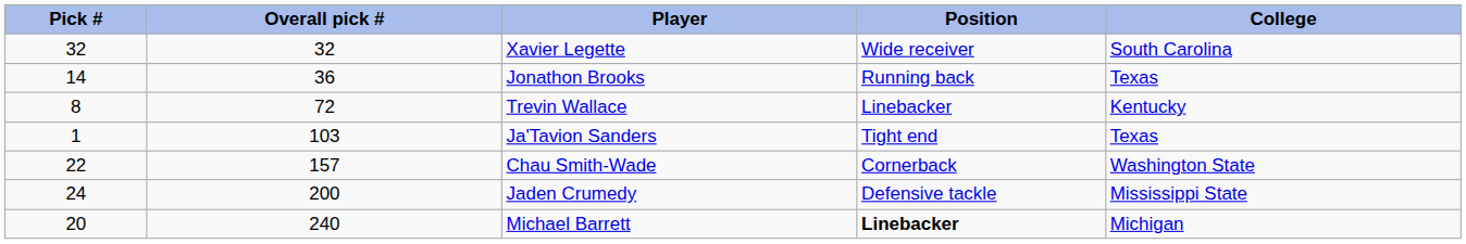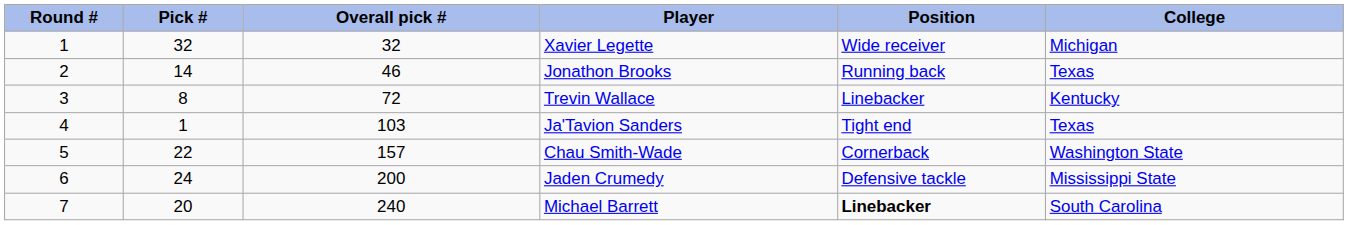 <table class="wikitable" style="width: 100%">
 <tr>
+<th style="background:#A8BDEC;" width="8%">Round #</th>
 <th style="background:#A8BDEC;" width="8%">Pick #</th>
 <th style="background:#A8BDEC;" width="20%">Overall pick #</th>
 <th style="background:#A8BDEC;" width="20%">Player</th>
 <th style="background:#A8BDEC;" width="14%">Position</th>
 <th style="background:#A8BDEC;" width="20%">College</th>
 </tr>
 <tr>
+<td align="center">1</td>
 <td align="center">32</td>
 <td align="center">32</td>
 <td><a href='#'>Xavier Legette</a></td>
 <td><a href='#'>Wide receiver</a></td>
-<td><a href='#'>South Carolina</a></td>
+<td><a href='#'>Michigan</a></td>
 </tr>
 <tr>
+<td align="center">2</td>
 <td align="center">14</td>
-<td align="center">36</td>
+<td align="center">46</td>
 <td><a href='#'>Jonathon Brooks</a></td>
 <td><a href='#'>Running back</a></td>
 <td><a href='#'>Texas</a></td>
 </tr>
 <tr>
+<td align="center">3</td>
 <td align="center">8</td>
 <td align="center">72</td>
 <td><a href='#'>Trevin Wallace</a></td>
 <td><a href='#'>Linebacker</a></td>
 <td><a href='#'>Kentucky</a></td>
 </tr>
 <tr>
+<td align="center">4</td>
 <td align="center">1</td>
 <td align="center">103</td>
 <td><a href='#'>Ja'Tavion Sanders</a></td>
 <td><a href='#'>Tight end</a></td>
 <td><a href='#'>Texas</a></td>
 </tr>
 <tr>
+<td align="center">5</td>
 <td align="center">22</td>
 <td align="center">157</td>
 <td><a href='#'>Chau Smith-Wade</a></td>
 <td><a href='#'>Cornerback</a></td>
 <td><a href='#'>Washington State</a></td>
 </tr>
 <tr>
+<td align="center">6</td>
 <td align="center">24</td>
 <td align="center">200</td>
 <td><a href='#'>Jaden Crumedy</a></td>
 <td><a href='#'>Defensive tackle</a></td>
 <td><a href='#'>Mississippi State</a></td>
 </tr>
 <tr>
+<td align="center">7</td>
 <td align="center">20</td>
 <td align="center">240</td>
 <td><a href='#'>Michael Barrett</a></td>
 <td><strong>Linebacker</strong></td>
-<td><a href='#'>Michigan</a></td>
+<td><a href='#'>South Carolina</a></td>
 </tr>
 </table>
